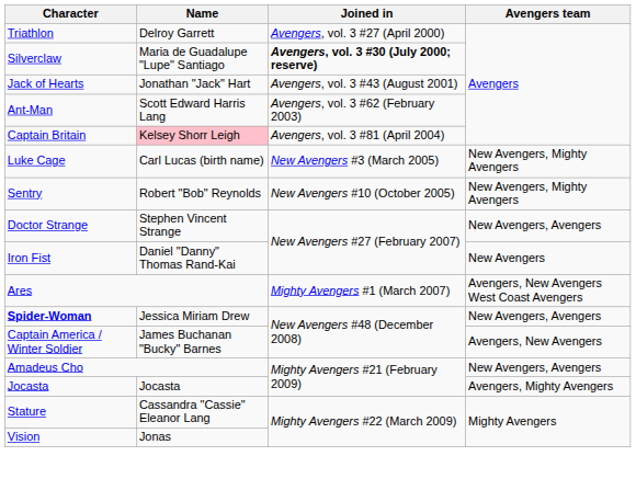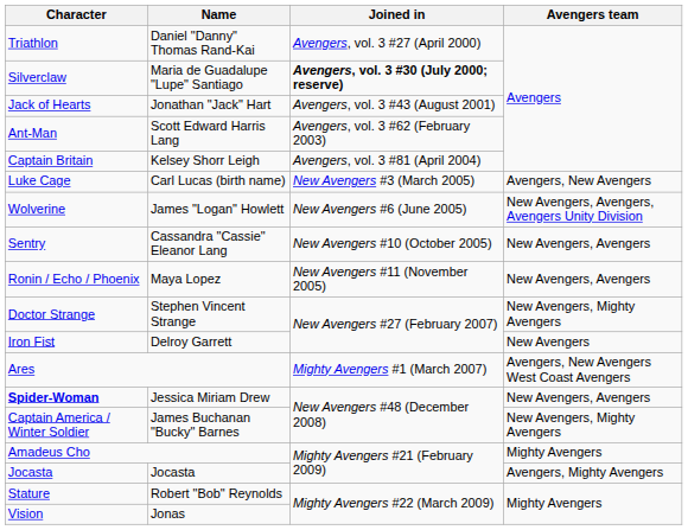 <table class="wikitable sortable" style="width:95%;">
 <tr>
 <th style="width:20%;">Character</th>
 <th style="width:20%;">Name</th>
 <th style="width:30%;">Joined in</th>
 <th style="width:25%;">Avengers team</th>
 </tr>
 <tr>
 <td><a href='#'>Triathlon</a></td>
-<td>Delroy Garrett</td>
+<td>Daniel "Danny" Thomas Rand-Kai</td>
 <td><em><a href='#'>Avengers</a></em>, vol. 3 #27 (April 2000)</td>
 <td rowspan=5><a href='#'>Avengers</a></td>
 </tr>
 <tr>
 <td><a href='#'>Silverclaw</a></td>
 <td>Maria de Guadalupe "Lupe" Santiago</td>
 <td><strong><em>Avengers</em>, vol. 3 #30 (July 2000; reserve)</strong></td>
 </tr>
 <tr>
 <td><a href='#'>Jack of Hearts</a></td>
 <td>Jonathan "Jack" Hart</td>
 <td><em>Avengers</em>, vol. 3 #43 (August 2001)</td>
 </tr>
 <tr>
 <td><a href='#'>Ant-Man</a></td>
 <td>Scott Edward Harris Lang</td>
 <td><em>Avengers</em>, vol. 3 #62 (February 2003)</td>
 </tr>
 <tr>
 <td><a href='#'>Captain Britain</a></td>
-<td style="background: pink;">Kelsey Shorr Leigh</td>
+<td>Kelsey Shorr Leigh</td>
 <td><em>Avengers</em>, vol. 3 #81 (April 2004)</td>
 </tr>
 <tr>
 <td><a href='#'>Luke Cage</a></td>
 <td>Carl Lucas (birth name)</td>
 <td><em><a href='#'>New Avengers</a></em> #3 (March 2005)</td>
-<td>New Avengers, Mighty Avengers</td>
+<td>Avengers, New Avengers</td>
+</tr>
+<tr>
+<td><a href='#'>Wolverine</a></td>
+<td>James "Logan" Howlett</td>
+<td><em>New Avengers</em> #6 (June 2005)</td>
+<td>New Avengers, Avengers, <a href='#'>Avengers Unity Division</a></td>
 </tr>
 <tr>
 <td><a href='#'>Sentry</a></td>
-<td>Robert "Bob" Reynolds</td>
+<td>Cassandra "Cassie" Eleanor Lang</td>
 <td><em>New Avengers</em> #10 (October 2005)</td>
-<td>New Avengers, Mighty Avengers</td>
+<td>New Avengers, Avengers</td>
+</tr>
+<tr>
+<td><a href='#'>Ronin / Echo / Phoenix</a></td>
+<td>Maya Lopez</td>
+<td><em>New Avengers</em> #11 (November 2005)</td>
+<td>New Avengers, Avengers</td>
 </tr>
 <tr>
 <td><a href='#'>Doctor Strange</a></td>
 <td>Stephen Vincent Strange</td>
 <td rowspan=2><em>New Avengers</em> #27 (February 2007)</td>
-<td>New Avengers, Avengers</td>
+<td>New Avengers, Mighty Avengers</td>
 </tr>
 <tr>
 <td><a href='#'>Iron Fist</a></td>
-<td>Daniel "Danny" Thomas Rand-Kai</td>
+<td>Delroy Garrett</td>
 <td>New Avengers</td>
 </tr>
 <tr>
 <td colspan=2><a href='#'>Ares</a></td>
 <td><em><a href='#'>Mighty Avengers</a></em> #1 (March 2007)</td>
 <td>Avengers, New Avengers West Coast Avengers</td>
 </tr>
 <tr>
 <td><strong><a href='#'>Spider-Woman</a></strong></td>
 <td>Jessica Miriam Drew</td>
 <td rowspan=2><em>New Avengers</em> #48 (December 2008)</td>
 <td>New Avengers, Avengers</td>
 </tr>
 <tr>
 <td><a href='#'>Captain America / Winter Soldier</a></td>
 <td>James Buchanan "Bucky" Barnes</td>
-<td>Avengers, New Avengers</td>
+<td>New Avengers, Mighty Avengers</td>
 </tr>
 <tr>
 <td colspan=2><a href='#'>Amadeus Cho</a></td>
 <td rowspan=2><em>Mighty Avengers</em> #21 (February 2009)</td>
-<td>New Avengers, Avengers</td>
+<td>Mighty Avengers</td>
 </tr>
 <tr>
 <td><a href='#'>Jocasta</a></td>
 <td>Jocasta</td>
 <td>Avengers, Mighty Avengers</td>
 </tr>
 <tr>
 <td><a href='#'>Stature</a></td>
-<td>Cassandra "Cassie" Eleanor Lang</td>
+<td>Robert "Bob" Reynolds</td>
 <td rowspan=2><em>Mighty Avengers</em> #22 (March 2009)</td>
 <td rowspan=2>Mighty Avengers</td>
 </tr>
 <tr>
 <td><a href='#'>Vision</a></td>
 <td>Jonas</td>
 </tr>
 </table>
